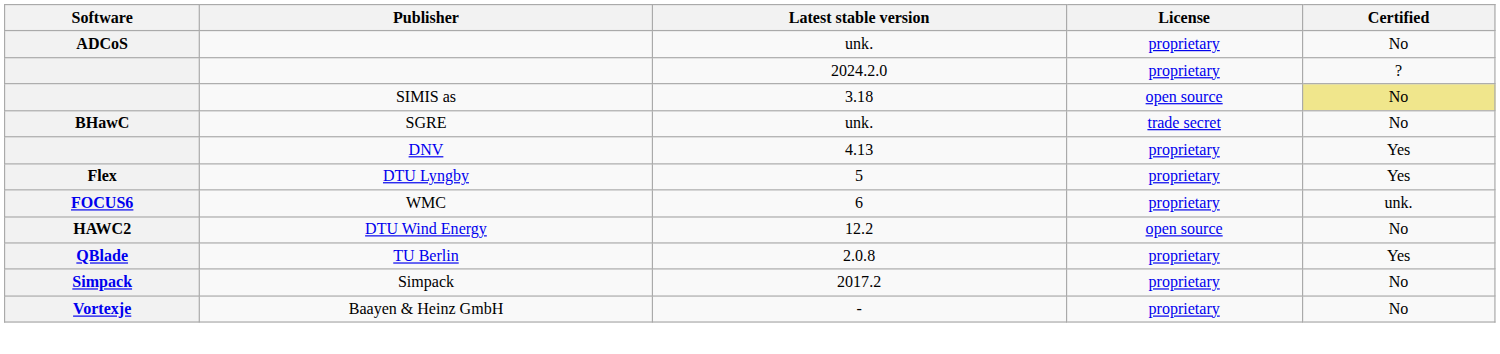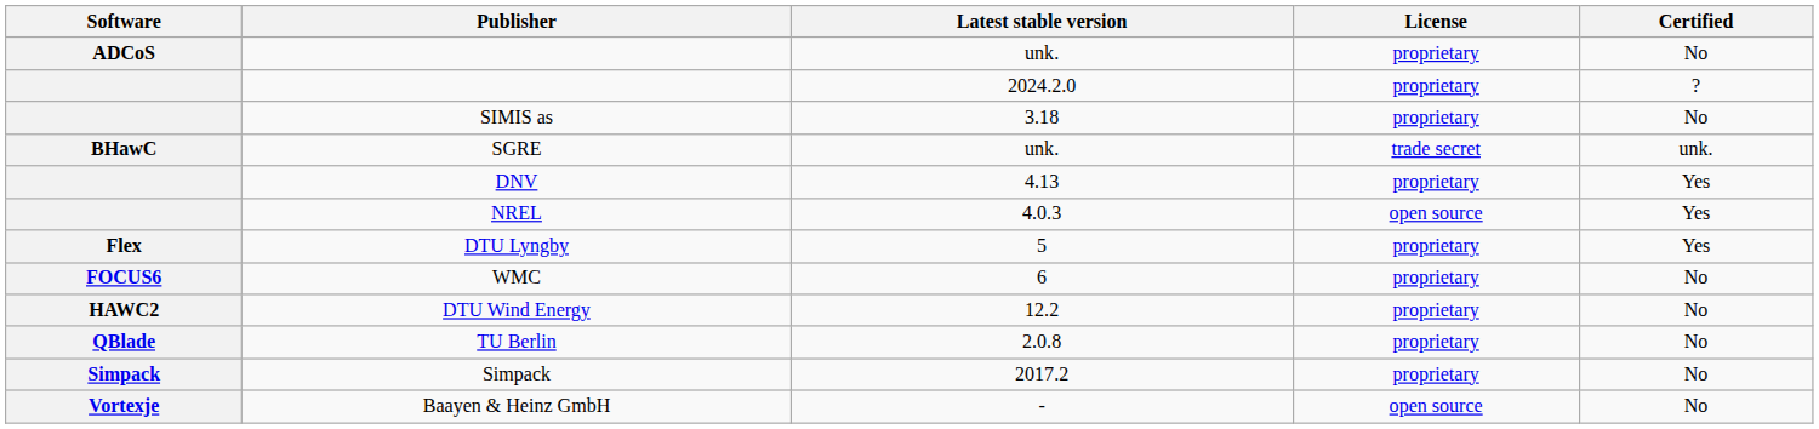 <table class="wikitable sortable" style="font-size: 85%; border: gray solid 1px; border-collapse: collapse; text-align: center; width: 100%;">
 <tr>
 <th>Software</th>
 <th>Publisher</th>
 <th>Latest stable version</th>
 <th>License</th>
 <th>Certified</th>
 </tr>
 <tr>
 <th>ADCoS</th>
 <td></td>
 <td>unk.</td>
 <td><a href='#'>proprietary</a></td>
 <td>No</td>
 </tr>
 <tr>
 <th></th>
 <td></td>
 <td>2024.2.0</td>
 <td><a href='#'>proprietary</a></td>
 <td>?</td>
 </tr>
 <tr>
 <th> </th>
 <td>SIMIS as</td>
 <td>3.18</td>
-<td><a href='#'>open source</a></td>
-<td style="background: khaki;">No</td>
+<td><a href='#'>proprietary</a></td>
+<td>No</td>
 </tr>
 <tr>
 <th>BHawC</th>
 <td>SGRE</td>
 <td>unk.</td>
 <td><a href='#'>trade secret</a></td>
-<td>No</td>
+<td>unk.</td>
 </tr>
 <tr>
 <th></th>
 <td><a href='#'>DNV</a></td>
 <td>4.13</td>
 <td><a href='#'>proprietary</a></td>
+<td>Yes</td>
+</tr>
+<tr>
+<th></th>
+<td><a href='#'>NREL</a></td>
+<td>4.0.3</td>
+<td><a href='#'>open source</a></td>
 <td>Yes</td>
 </tr>
 <tr>
 <th>Flex</th>
 <td><a href='#'>DTU Lyngby</a></td>
 <td>5</td>
 <td><a href='#'>proprietary</a></td>
 <td>Yes</td>
 </tr>
 <tr>
 <th><a href='#'>FOCUS6</a></th>
 <td>WMC</td>
 <td>6</td>
 <td><a href='#'>proprietary</a></td>
-<td>unk.</td>
+<td>No</td>
 </tr>
 <tr>
 <th>HAWC2</th>
 <td><a href='#'>DTU Wind Energy</a></td>
 <td>12.2</td>
-<td><a href='#'>open source</a></td>
+<td><a href='#'>proprietary</a></td>
 <td>No</td>
 </tr>
 <tr>
 <th><a href='#'>QBlade</a></th>
 <td><a href='#'>TU Berlin</a></td>
 <td>2.0.8</td>
 <td><a href='#'>proprietary</a></td>
-<td>Yes</td>
+<td>No</td>
 </tr>
 <tr>
 <th><a href='#'>Simpack</a></th>
 <td>Simpack</td>
 <td>2017.2</td>
 <td><a href='#'>proprietary</a></td>
 <td>No</td>
 </tr>
 <tr>
 <th><a href='#'>Vortexje</a></th>
 <td>Baayen & Heinz GmbH</td>
 <td>-</td>
-<td><a href='#'>proprietary</a></td>
+<td><a href='#'>open source</a></td>
 <td>No</td>
 </tr>
 </table>
